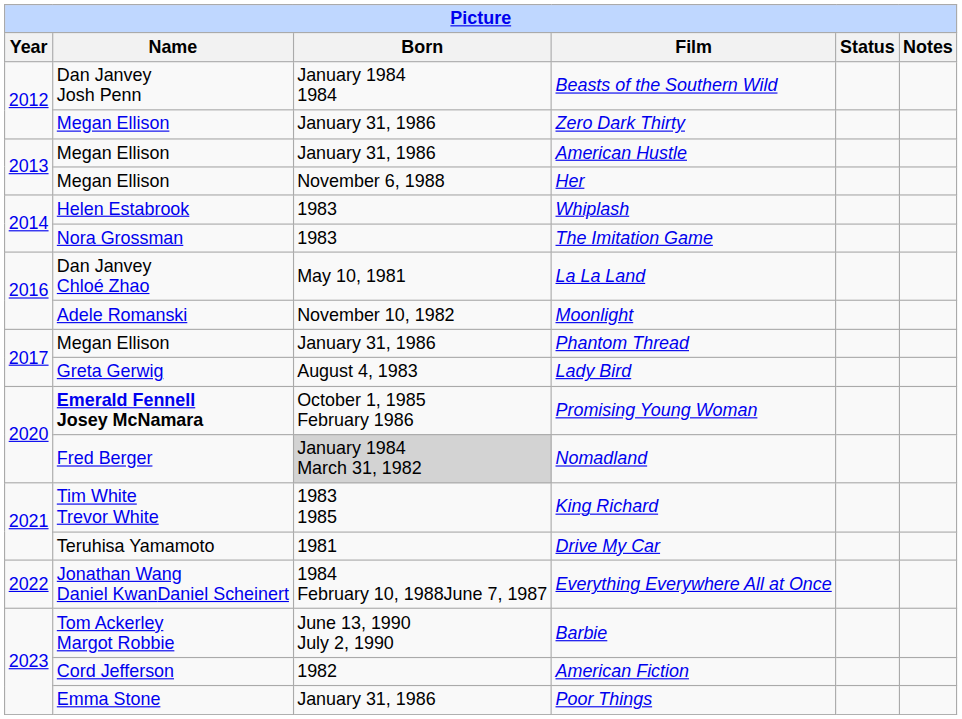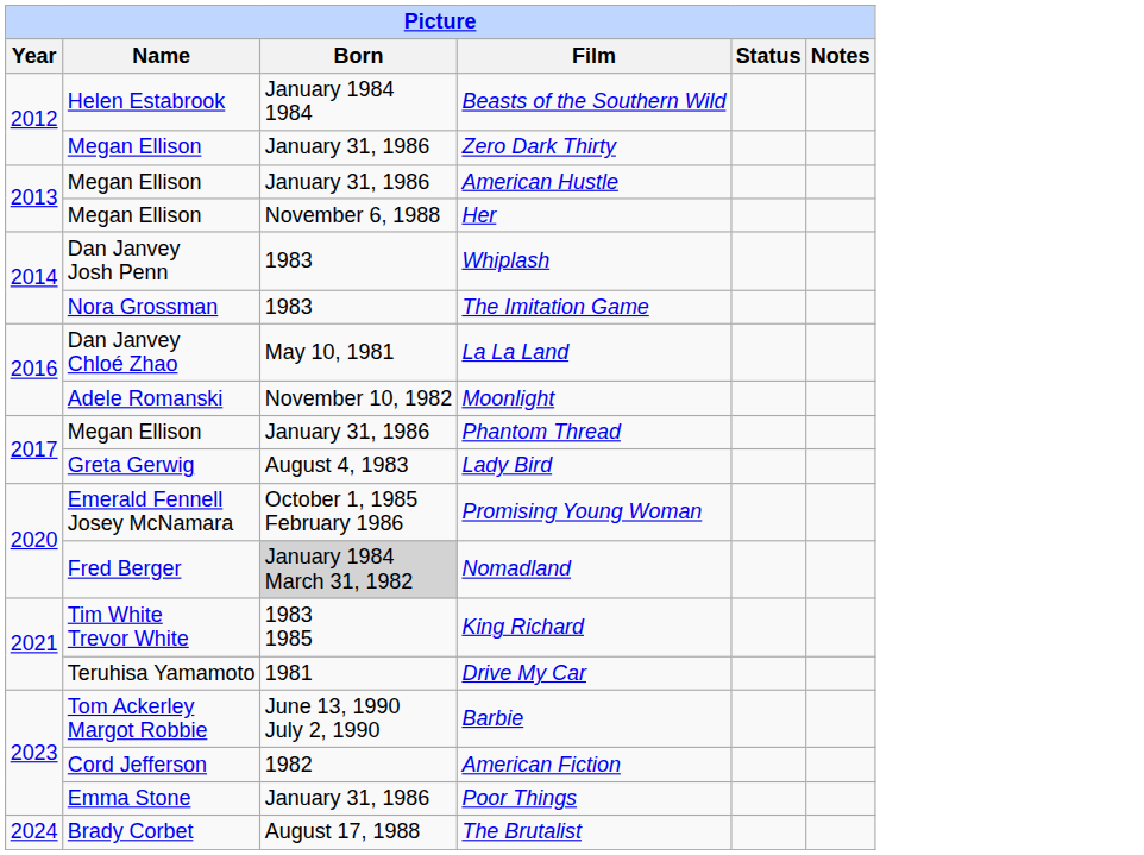 <table class="wikitable plainrowheaders">
 <tr style="background:#bfd7ff;">
 <td colspan="6" style="text-align:center;"><strong><a href='#'>Picture</a></strong></td>
 </tr>
 <tr style="background:#ebf5ff;">
 <th>Year</th>
 <th>Name</th>
 <th>Born</th>
 <th>Film</th>
 <th>Status</th>
 <th>Notes</th>
 </tr>
 <tr>
 <td rowspan="2"><a href='#'>2012</a><br></td>
-<td>Dan Janvey<br>Josh Penn</td>
+<td><a href='#'>Helen Estabrook</a></td>
 <td>January 1984<br>1984</td>
 <td><em><a href='#'>Beasts of the Southern Wild</a></em></td>
 <td></td>
 <td></td>
 </tr>
 <tr>
 <td><a href='#'>Megan Ellison</a></td>
 <td>January 31, 1986</td>
 <td><em><a href='#'>Zero Dark Thirty</a></em></td>
 <td></td>
 <td></td>
 </tr>
 <tr>
 <td rowspan="2"><a href='#'>2013</a><br></td>
 <td>Megan Ellison</td>
 <td>January 31, 1986</td>
 <td><em><a href='#'>American Hustle</a></em></td>
 <td></td>
 <td></td>
 </tr>
 <tr>
 <td>Megan Ellison</td>
 <td>November 6, 1988</td>
 <td><em><a href='#'>Her</a></em></td>
 <td></td>
 <td></td>
 </tr>
 <tr>
 <td rowspan="2"><a href='#'>2014</a><br></td>
-<td><a href='#'>Helen Estabrook</a></td>
+<td>Dan Janvey<br>Josh Penn</td>
 <td>1983</td>
 <td><em><a href='#'>Whiplash</a></em></td>
 <td></td>
 <td></td>
 </tr>
 <tr>
 <td><a href='#'>Nora Grossman</a></td>
 <td>1983</td>
 <td><em><a href='#'>The Imitation Game</a></em></td>
 <td></td>
 <td></td>
 </tr>
 <tr>
 <td rowspan="2"><a href='#'>2016</a><br></td>
 <td>Dan Janvey<br><a href='#'>Chloé Zhao</a></td>
 <td>May 10, 1981</td>
 <td><em><a href='#'>La La Land</a></em></td>
 <td></td>
 <td></td>
 </tr>
 <tr>
 <td><a href='#'>Adele Romanski</a></td>
 <td>November 10, 1982</td>
 <td><em><a href='#'>Moonlight</a></em></td>
 <td></td>
 <td></td>
 </tr>
 <tr>
 <td rowspan="2"><a href='#'>2017</a><br></td>
 <td>Megan Ellison</td>
 <td>January 31, 1986</td>
 <td><em><a href='#'>Phantom Thread</a></em></td>
 <td></td>
 <td></td>
 </tr>
 <tr>
 <td><a href='#'>Greta Gerwig</a></td>
 <td>August 4, 1983</td>
 <td><em><a href='#'>Lady Bird</a></em></td>
 <td></td>
 <td></td>
 </tr>
 <tr>
 <td rowspan="2"><a href='#'>2020</a><br></td>
-<td><strong><a href='#'>Emerald Fennell</a><br>Josey McNamara</strong></td>
+<td><a href='#'>Emerald Fennell</a><br>Josey McNamara</td>
 <td>October 1, 1985<br>February 1986</td>
 <td><em><a href='#'>Promising Young Woman</a></em></td>
 <td></td>
 <td></td>
 </tr>
 <tr>
 <td><a href='#'>Fred Berger</a></td>
 <td style="background: lightgrey;">January 1984<br>March 31, 1982</td>
 <td><em><a href='#'>Nomadland</a></em></td>
 <td></td>
 <td></td>
 </tr>
 <tr>
 <td rowspan="2"><a href='#'>2021</a><br></td>
 <td><a href='#'>Tim White</a><br><a href='#'>Trevor White</a></td>
 <td>1983<br>1985</td>
 <td><em><a href='#'>King Richard</a></em></td>
 <td></td>
 <td></td>
 </tr>
 <tr>
 <td>Teruhisa Yamamoto</td>
 <td>1981</td>
 <td><em><a href='#'>Drive My Car</a></em></td>
 <td></td>
 <td></td>
 </tr>
 <tr>
-<td><a href='#'>2022</a><br></td>
-<td><a href='#'>Jonathan Wang</a><br><a href='#'>Daniel Kwan</a><a href='#'>Daniel Scheinert</a></td>
-<td>1984<br>February 10, 1988June 7, 1987</td>
-<td><em><a href='#'>Everything Everywhere All at Once</a></em></td>
-<td></td>
-<td></td>
-</tr>
-<tr>
 <td rowspan="3"><a href='#'>2023</a><br></td>
 <td><a href='#'>Tom Ackerley</a><br><a href='#'>Margot Robbie</a></td>
 <td>June 13, 1990<br>July 2, 1990</td>
 <td><em><a href='#'>Barbie</a></em></td>
 <td></td>
 <td></td>
 </tr>
 <tr>
 <td><a href='#'>Cord Jefferson</a></td>
 <td>1982</td>
 <td><em><a href='#'>American Fiction</a></em></td>
 <td></td>
 <td></td>
 </tr>
 <tr>
 <td><a href='#'>Emma Stone</a></td>
 <td>January 31, 1986</td>
 <td><em><a href='#'>Poor Things</a></em></td>
 <td></td>
 <td></td>
 </tr>
+<tr>
+<td><a href='#'>2024</a><br></td>
+<td><a href='#'>Brady Corbet</a></td>
+<td>August 17, 1988</td>
+<td><em><a href='#'>The Brutalist</a></em></td>
+<td></td>
+<td></td>
+</tr>
 </table>
